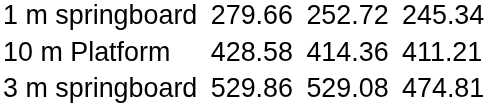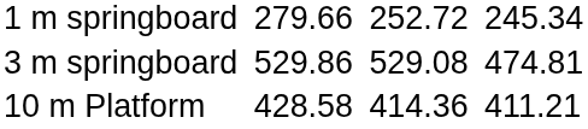 <table>
 <tr>
 <td>1 m springboard</td>
 <td></td>
 <td>279.66</td>
 <td></td>
 <td>252.72</td>
 <td></td>
 <td>245.34</td>
 </tr>
 <tr>
+<td>3 m springboard</td>
+<td></td>
+<td>529.86</td>
+<td></td>
+<td>529.08</td>
+<td></td>
+<td>474.81</td>
+</tr>
+<tr>
 <td>10 m Platform</td>
 <td></td>
 <td>428.58</td>
 <td></td>
 <td>414.36</td>
 <td></td>
 <td>411.21</td>
 </tr>
-<tr>
-<td>3 m springboard</td>
-<td></td>
-<td>529.86</td>
-<td></td>
-<td>529.08</td>
-<td></td>
-<td>474.81</td>
-</tr>
 </table>
